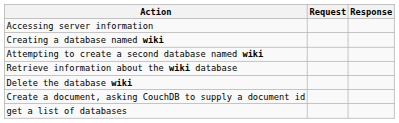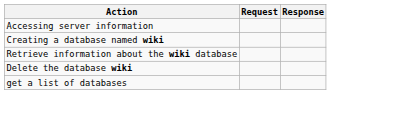 <table class="wikitable">
 <tr>
 <th>Action</th>
 <th>Request</th>
 <th>Response</th>
 </tr>
 <tr>
 <td>Accessing server information</td>
 <td></td>
 <td></td>
 </tr>
 <tr>
 <td>Creating a database named <strong>wiki</strong></td>
 <td></td>
 <td></td>
 </tr>
 <tr>
-<td>Attempting to create a second database named <strong>wiki</strong></td>
-<td></td>
-<td></td>
-</tr>
-<tr>
 <td>Retrieve information about the <strong>wiki</strong> database</td>
 <td></td>
 <td></td>
 </tr>
 <tr>
 <td>Delete the database <strong>wiki</strong></td>
 <td></td>
 <td></td>
 </tr>
 <tr>
-<td>Create a document, asking CouchDB to supply a document id</td>
-<td></td>
-<td></td>
-</tr>
-<tr>
 <td>get a list of databases</td>
 <td></td>
 <td></td>
 </tr>
 </table>
